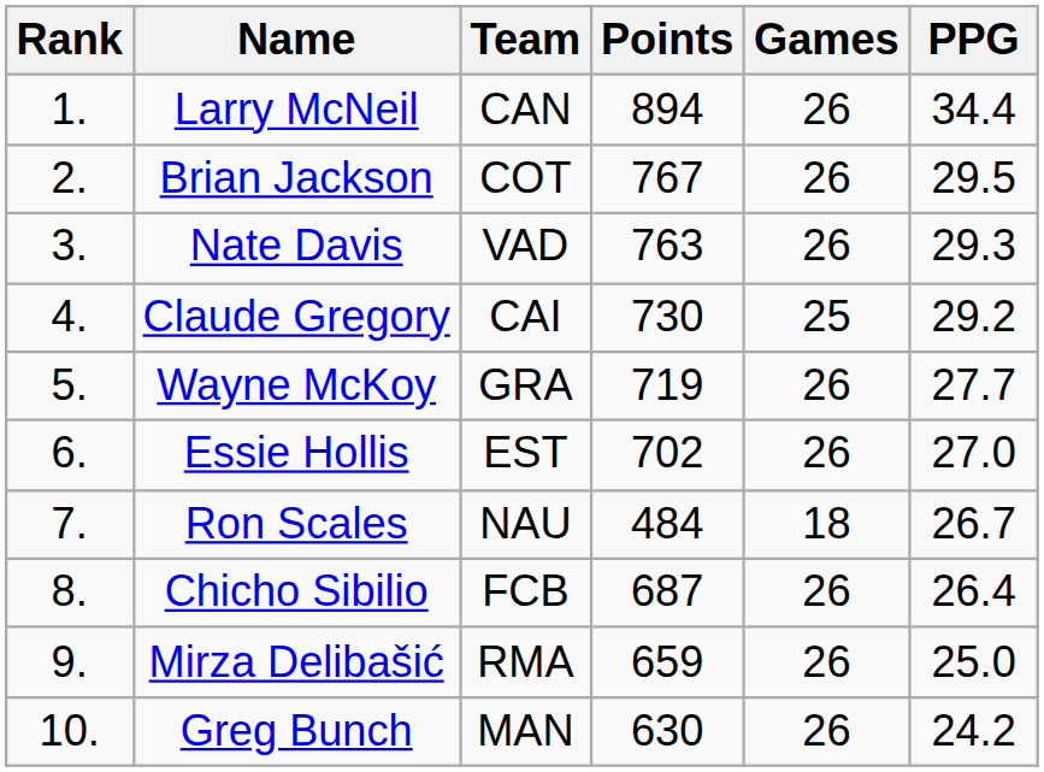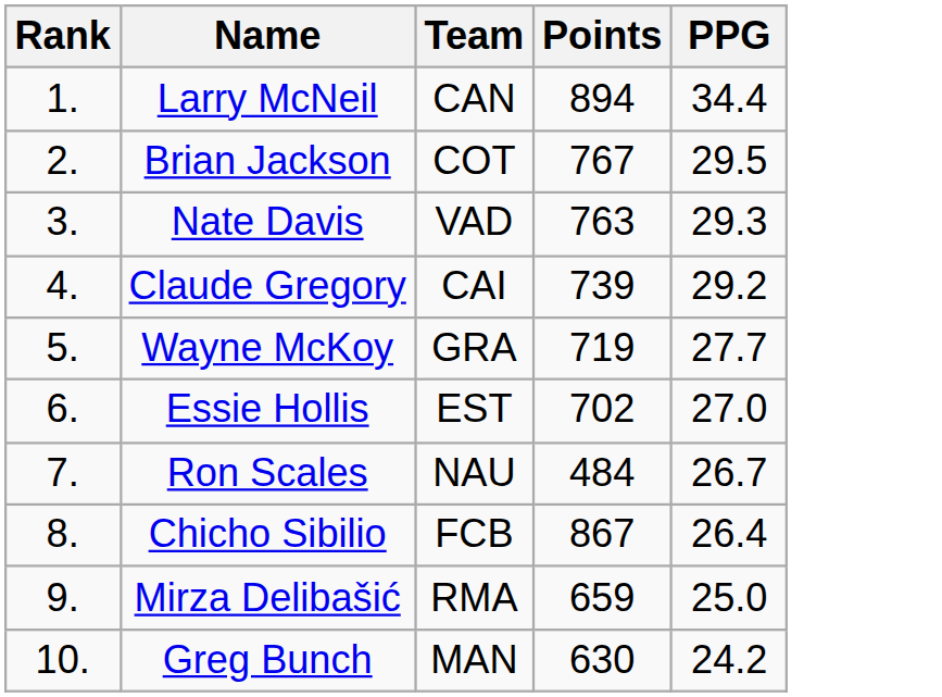 <table class="wikitable" style="text-align: center;">
 <tr>
 <th>Rank</th>
 <th>Name</th>
 <th>Team</th>
 <th>Points</th>
-<th>Games</th>
 <th width=40>PPG</th>
 </tr>
 <tr>
 <td>1.</td>
 <td><a href='#'>Larry McNeil</a></td>
 <td>CAN</td>
 <td>894</td>
-<td>26</td>
 <td>34.4</td>
 </tr>
 <tr>
 <td>2.</td>
 <td><a href='#'>Brian Jackson</a></td>
 <td>COT</td>
 <td>767</td>
-<td>26</td>
 <td>29.5</td>
 </tr>
 <tr>
 <td>3.</td>
 <td><a href='#'>Nate Davis</a></td>
 <td>VAD</td>
 <td>763</td>
-<td>26</td>
 <td>29.3</td>
 </tr>
 <tr>
 <td>4.</td>
 <td><a href='#'>Claude Gregory</a></td>
 <td>CAI</td>
-<td>730</td>
-<td>25</td>
+<td>739</td>
 <td>29.2</td>
 </tr>
 <tr>
 <td>5.</td>
 <td><a href='#'>Wayne McKoy</a></td>
 <td>GRA</td>
 <td>719</td>
-<td>26</td>
 <td>27.7</td>
 </tr>
 <tr>
 <td>6.</td>
 <td><a href='#'>Essie Hollis</a></td>
 <td>EST</td>
 <td>702</td>
-<td>26</td>
 <td>27.0</td>
 </tr>
 <tr>
 <td>7.</td>
 <td><a href='#'>Ron Scales</a></td>
 <td>NAU</td>
 <td>484</td>
-<td>18</td>
 <td>26.7</td>
 </tr>
 <tr>
 <td>8.</td>
 <td><a href='#'>Chicho Sibilio</a></td>
 <td>FCB</td>
-<td>687</td>
-<td>26</td>
+<td>867</td>
 <td>26.4</td>
 </tr>
 <tr>
 <td>9.</td>
 <td><a href='#'>Mirza Delibašić</a></td>
 <td>RMA</td>
 <td>659</td>
-<td>26</td>
 <td>25.0</td>
 </tr>
 <tr>
 <td>10.</td>
 <td><a href='#'>Greg Bunch</a></td>
 <td>MAN</td>
 <td>630</td>
-<td>26</td>
 <td>24.2</td>
 </tr>
 </table>
